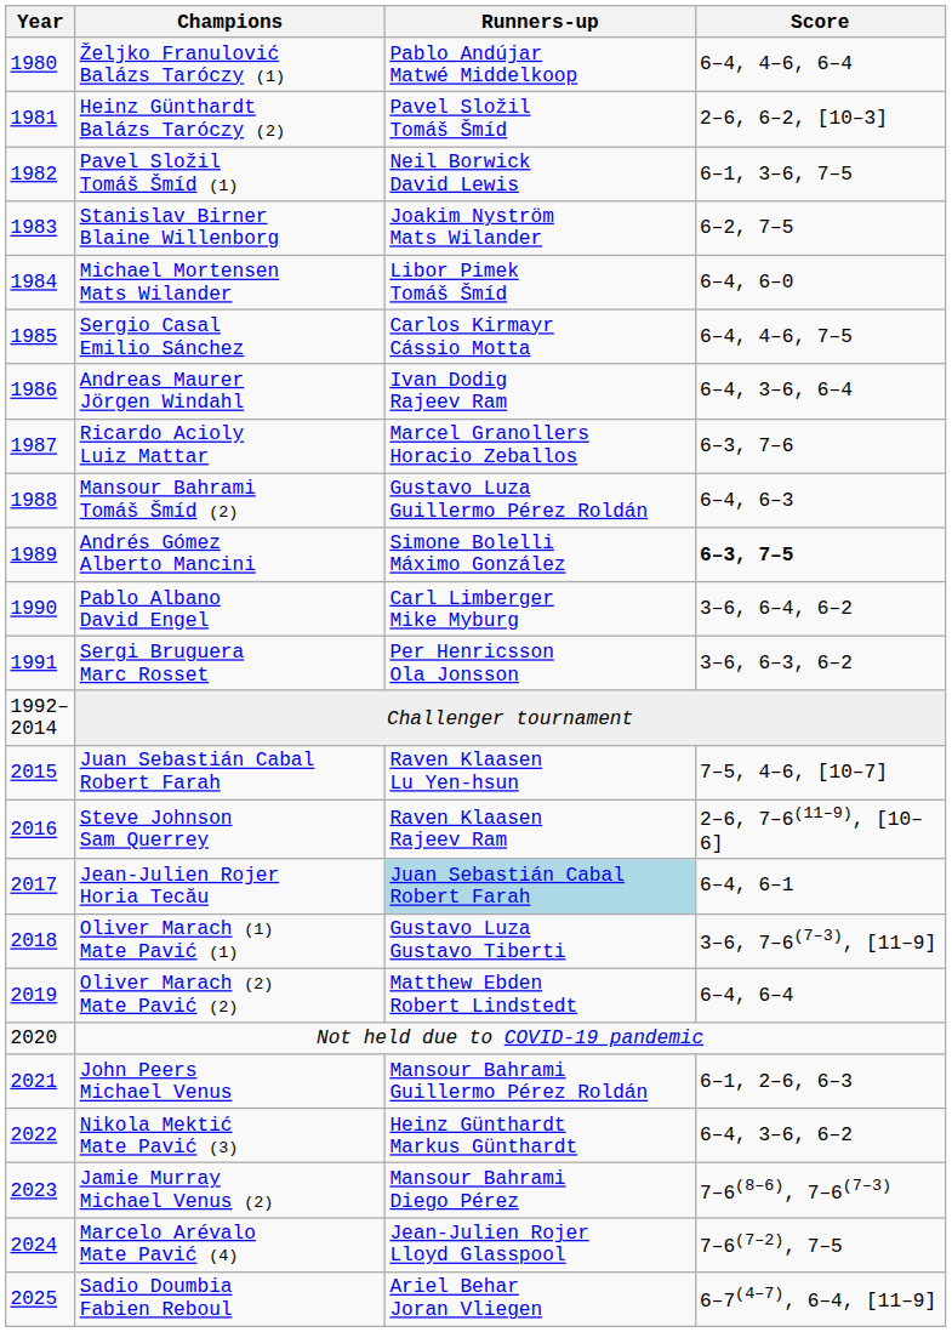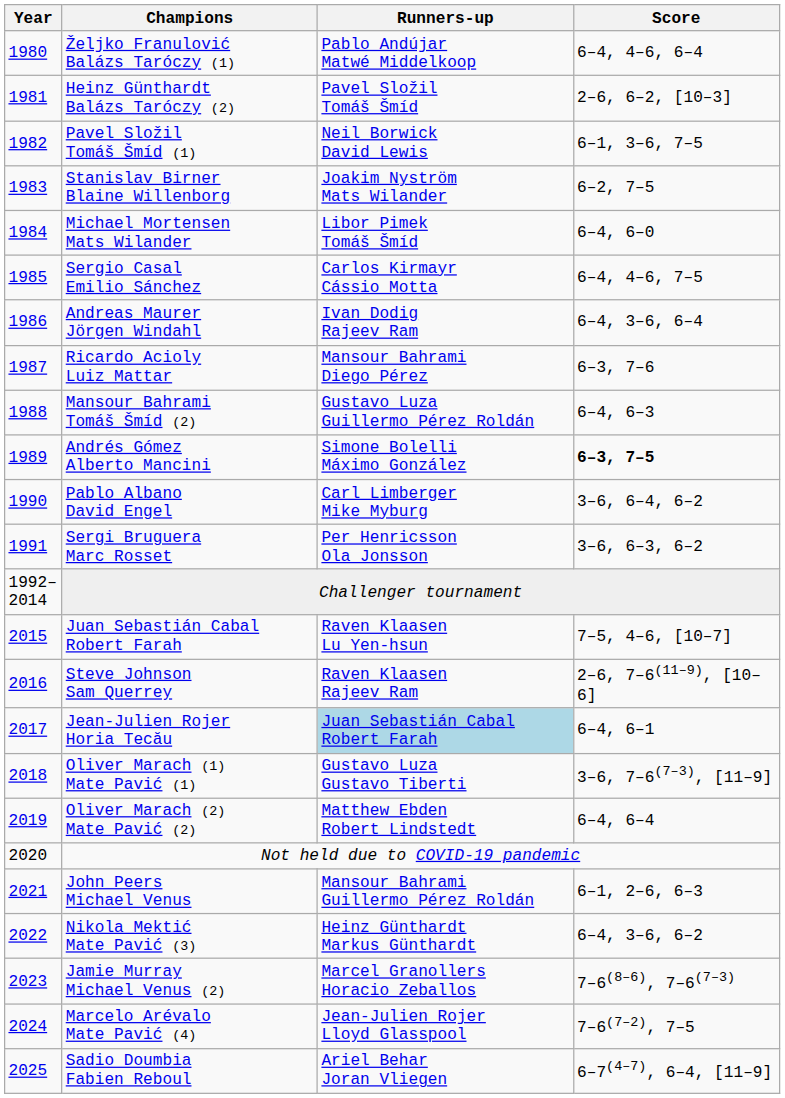 <table class="wikitable">
 <tr>
 <th style="width:40px">Year</th>
 <th style="width:200px">Champions</th>
 <th style="width:200px">Runners-up</th>
 <th style="width:160px" class="unsortable">Score</th>
 </tr>
 <tr>
 <td><a href='#'>1980</a></td>
 <td> <a href='#'>Željko Franulović</a> <br>  <a href='#'>Balázs Taróczy</a> <small>(1)</small></td>
 <td> <a href='#'>Pablo Andújar</a> <br> <a href='#'>Matwé Middelkoop</a></td>
 <td>6–4, 4–6, 6–4</td>
 </tr>
 <tr>
 <td><a href='#'>1981</a></td>
 <td> <a href='#'>Heinz Günthardt</a> <br>  <a href='#'>Balázs Taróczy</a> <small>(2)</small></td>
 <td> <a href='#'>Pavel Složil</a> <br>  <a href='#'>Tomáš Šmíd</a></td>
 <td>2–6, 6–2, [10–3]</td>
 </tr>
 <tr>
 <td><a href='#'>1982</a></td>
 <td> <a href='#'>Pavel Složil</a> <br>  <a href='#'>Tomáš Šmíd</a> <small>(1)</small></td>
 <td> <a href='#'>Neil Borwick</a> <br>  <a href='#'>David Lewis</a></td>
 <td>6–1, 3–6, 7–5</td>
 </tr>
 <tr>
 <td><a href='#'>1983</a></td>
 <td> <a href='#'>Stanislav Birner</a> <br>  <a href='#'>Blaine Willenborg</a></td>
 <td> <a href='#'>Joakim Nyström</a> <br>  <a href='#'>Mats Wilander</a></td>
 <td>6–2, 7–5</td>
 </tr>
 <tr>
 <td><a href='#'>1984</a></td>
 <td> <a href='#'>Michael Mortensen</a> <br>  <a href='#'>Mats Wilander</a></td>
 <td> <a href='#'>Libor Pimek</a> <br>  <a href='#'>Tomáš Šmíd</a></td>
 <td>6–4, 6–0</td>
 </tr>
 <tr>
 <td><a href='#'>1985</a></td>
 <td> <a href='#'>Sergio Casal</a> <br>  <a href='#'>Emilio Sánchez</a></td>
 <td> <a href='#'>Carlos Kirmayr</a> <br>  <a href='#'>Cássio Motta</a></td>
 <td>6–4, 4–6, 7–5</td>
 </tr>
 <tr>
 <td><a href='#'>1986</a></td>
 <td> <a href='#'>Andreas Maurer</a> <br>  <a href='#'>Jörgen Windahl</a></td>
 <td> <a href='#'>Ivan Dodig</a> <br>  <a href='#'>Rajeev Ram</a></td>
 <td>6–4, 3–6, 6–4</td>
 </tr>
 <tr>
 <td><a href='#'>1987</a></td>
 <td> <a href='#'>Ricardo Acioly</a> <br>  <a href='#'>Luiz Mattar</a></td>
-<td> <a href='#'>Marcel Granollers</a> <br> <a href='#'>Horacio Zeballos</a></td>
+<td> <a href='#'>Mansour Bahrami</a> <br>  <a href='#'>Diego Pérez</a></td>
 <td>6–3, 7–6</td>
 </tr>
 <tr>
 <td><a href='#'>1988</a></td>
 <td> <a href='#'>Mansour Bahrami</a> <br>  <a href='#'>Tomáš Šmíd</a> <small>(2)</small></td>
 <td> <a href='#'>Gustavo Luza</a> <br>  <a href='#'>Guillermo Pérez Roldán</a></td>
 <td>6–4, 6–3</td>
 </tr>
 <tr>
 <td><a href='#'>1989</a></td>
 <td> <a href='#'>Andrés Gómez</a> <br>  <a href='#'>Alberto Mancini</a></td>
 <td> <a href='#'>Simone Bolelli</a><br> <a href='#'>Máximo González</a></td>
 <td><strong>6–3, 7–5</strong></td>
 </tr>
 <tr>
 <td><a href='#'>1990</a></td>
 <td> <a href='#'>Pablo Albano</a> <br>  <a href='#'>David Engel</a></td>
 <td> <a href='#'>Carl Limberger</a> <br>  <a href='#'>Mike Myburg</a></td>
 <td>3–6, 6–4, 6–2</td>
 </tr>
 <tr>
 <td><a href='#'>1991</a></td>
 <td> <a href='#'>Sergi Bruguera</a> <br>  <a href='#'>Marc Rosset</a></td>
 <td> <a href='#'>Per Henricsson</a> <br>  <a href='#'>Ola Jonsson</a></td>
 <td>3–6, 6–3, 6–2</td>
 </tr>
 <tr>
 <td>1992–2014</td>
 <td colspan=3 align=center style="background:#efefef"><em>Challenger tournament</em></td>
 </tr>
 <tr>
 <td><a href='#'>2015</a></td>
 <td> <a href='#'>Juan Sebastián Cabal</a> <br>  <a href='#'>Robert Farah</a></td>
 <td> <a href='#'>Raven Klaasen</a> <br>  <a href='#'>Lu Yen-hsun</a></td>
 <td>7–5, 4–6, [10–7]</td>
 </tr>
 <tr>
 <td><a href='#'>2016</a></td>
 <td> <a href='#'>Steve Johnson</a> <br>  <a href='#'>Sam Querrey</a></td>
 <td> <a href='#'>Raven Klaasen</a> <br>  <a href='#'>Rajeev Ram</a></td>
 <td>2–6, 7–6<sup>(11–9)</sup>, [10–6]</td>
 </tr>
 <tr>
 <td><a href='#'>2017</a></td>
 <td> <a href='#'>Jean-Julien Rojer</a> <br>  <a href='#'>Horia Tecău</a></td>
 <td style="background: lightblue;"> <a href='#'>Juan Sebastián Cabal</a> <br>  <a href='#'>Robert Farah</a></td>
 <td>6–4, 6–1</td>
 </tr>
 <tr>
 <td><a href='#'>2018</a></td>
 <td> <a href='#'>Oliver Marach</a> <small>(1)</small><br> <a href='#'>Mate Pavić</a> <small>(1)</small></td>
 <td> <a href='#'>Gustavo Luza</a> <br>  <a href='#'>Gustavo Tiberti</a></td>
 <td>3–6, 7–6<sup>(7–3)</sup>, [11–9]</td>
 </tr>
 <tr>
 <td><a href='#'>2019</a></td>
 <td> <a href='#'>Oliver Marach</a> <small>(2)</small><br> <a href='#'>Mate Pavić</a> <small>(2)</small></td>
 <td> <a href='#'>Matthew Ebden</a><br> <a href='#'>Robert Lindstedt</a></td>
 <td>6–4, 6–4</td>
 </tr>
 <tr>
 <td style=background:>2020</td>
 <td colspan=3 align=center style=background:><em>Not held due to <a href='#'>COVID-19 pandemic</a></em></td>
 </tr>
 <tr>
 <td><a href='#'>2021</a></td>
 <td> <a href='#'>John Peers</a><br> <a href='#'>Michael Venus</a></td>
 <td> <a href='#'>Mansour Bahrami</a> <br>  <a href='#'>Guillermo Pérez Roldán</a></td>
 <td>6–1, 2–6, 6–3</td>
 </tr>
 <tr>
 <td><a href='#'>2022</a></td>
 <td> <a href='#'>Nikola Mektić</a> <br> <a href='#'>Mate Pavić</a> <small>(3)</small></td>
 <td> <a href='#'>Heinz Günthardt</a> <br>  <a href='#'>Markus Günthardt</a></td>
 <td>6–4, 3–6, 6–2</td>
 </tr>
 <tr>
 <td><a href='#'>2023</a></td>
 <td> <a href='#'>Jamie Murray</a><br> <a href='#'>Michael Venus</a> <small>(2)</small></td>
-<td> <a href='#'>Mansour Bahrami</a> <br>  <a href='#'>Diego Pérez</a></td>
+<td> <a href='#'>Marcel Granollers</a> <br> <a href='#'>Horacio Zeballos</a></td>
 <td>7–6<sup>(8–6)</sup>, 7–6<sup>(7–3)</sup></td>
 </tr>
 <tr>
 <td><a href='#'>2024</a></td>
 <td> <a href='#'>Marcelo Arévalo</a> <br> <a href='#'>Mate Pavić</a> <small>(4)</small></td>
 <td> <a href='#'>Jean-Julien Rojer</a> <br> <a href='#'>Lloyd Glasspool</a></td>
 <td>7–6<sup>(7–2)</sup>, 7–5</td>
 </tr>
 <tr>
 <td><a href='#'>2025</a></td>
 <td> <a href='#'>Sadio Doumbia</a><br> <a href='#'>Fabien Reboul</a></td>
 <td> <a href='#'>Ariel Behar</a><br> <a href='#'>Joran Vliegen</a></td>
 <td>6–7<sup>(4–7)</sup>, 6–4, [11–9]</td>
 </tr>
 </table>
